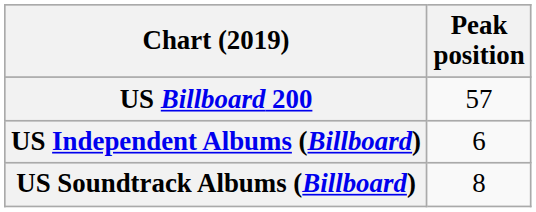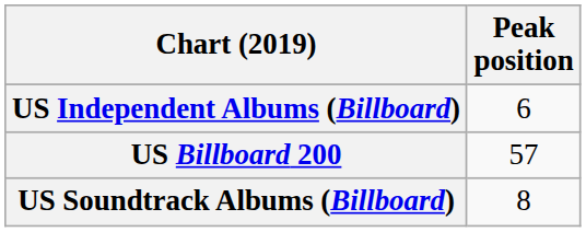 <table class="wikitable sortable plainrowheaders" style="text-align:center">
 <tr>
 <th scope="col">Chart (2019)</th>
 <th scope="col">Peak<br>position</th>
 </tr>
 <tr>
+<th scope="row">US <a href='#'>Independent Albums</a> (<a href='#'><em>Billboard</em></a>)</th>
+<td>6</td>
+</tr>
+<tr>
 <th scope="row">US <a href='#'><em>Billboard</em> 200</a></th>
 <td>57</td>
-</tr>
-<tr>
-<th scope="row">US <a href='#'>Independent Albums</a> (<a href='#'><em>Billboard</em></a>)</th>
-<td>6</td>
 </tr>
 <tr>
 <th scope="row">US Soundtrack Albums (<a href='#'><em>Billboard</em></a>)</th>
 <td>8</td>
 </tr>
 </table>
